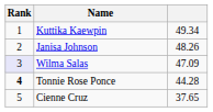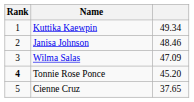 <table class="wikitable" style="margin:0.5em auto;width=480;font-size:90%">
 <tr>
 <th width=30>Rank</th>
 <th width=180>Name</th>
 <th width=50></th>
 </tr>
 <tr>
 <td align=center>1</td>
 <td><a href='#'>Kuttika Kaewpin</a></td>
 <td align=center>49.34</td>
 </tr>
 <tr>
 <td align=center>2</td>
 <td><a href='#'>Janisa Johnson</a></td>
-<td align=center>48.26</td>
+<td align=center>48.46</td>
 </tr>
 <tr>
-<td align=center style="background: lavender;">3</td>
+<td align=center>3</td>
 <td><a href='#'>Wilma Salas</a></td>
 <td align=center>47.09</td>
 </tr>
 <tr>
 <td align=center><strong>4</strong></td>
 <td>Tonnie Rose Ponce</td>
-<td align=center>44.28</td>
+<td align=center>45.20</td>
 </tr>
 <tr>
 <td align=center>5</td>
 <td>Cienne Cruz</td>
 <td align=center>37.65</td>
 </tr>
 </table>
